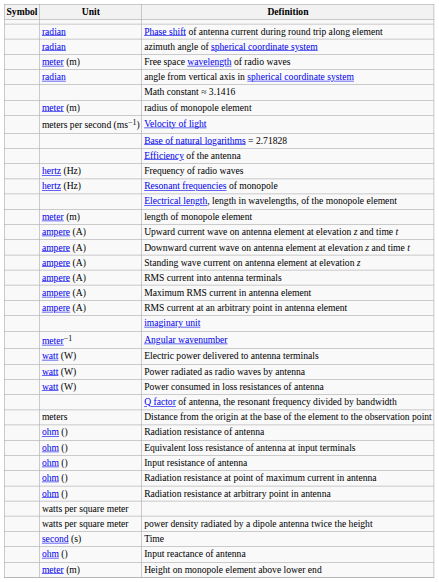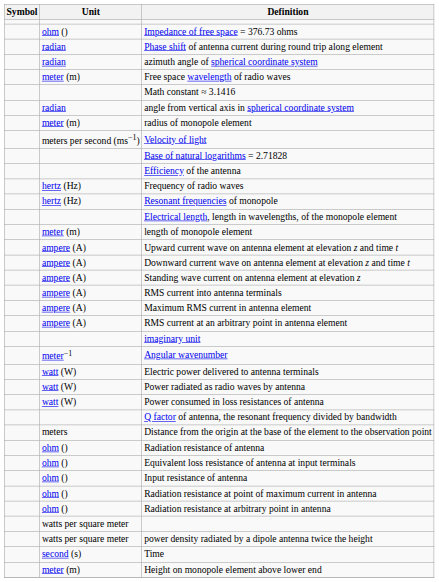 <table class="wikitable">
 <tr>
 <th>Symbol</th>
 <th>Unit</th>
 <th>Definition</th>
 </tr>
 <tr>
 <td align=center></td>
 <td></td>
 <td></td>
+</tr>
+<tr>
+<td align=center></td>
+<td><a href='#'>ohm</a> ()</td>
+<td><a href='#'>Impedance of free space</a> = 376.73 ohms</td>
 </tr>
 <tr>
 <td align=center></td>
 <td><a href='#'>radian</a></td>
 <td><a href='#'>Phase shift</a> of antenna current during round trip along element</td>
 </tr>
 <tr>
 <td align=center></td>
 <td><a href='#'>radian</a></td>
 <td>azimuth angle of <a href='#'>spherical coordinate system</a></td>
 </tr>
 <tr>
 <td align=center></td>
 <td><a href='#'>meter</a> (m)</td>
 <td>Free space <a href='#'>wavelength</a> of radio waves</td>
 </tr>
 <tr>
 <td align=center></td>
-<td><a href='#'>radian</a></td>
-<td>angle from vertical axis in <a href='#'>spherical coordinate system</a></td>
+<td></td>
+<td>Math constant ≈ 3.1416</td>
 </tr>
 <tr>
 <td align=center></td>
-<td></td>
-<td>Math constant ≈ 3.1416</td>
+<td><a href='#'>radian</a></td>
+<td>angle from vertical axis in <a href='#'>spherical coordinate system</a></td>
 </tr>
 <tr>
 <td align=center></td>
 <td><a href='#'>meter</a> (m)</td>
 <td>radius of monopole element</td>
 </tr>
 <tr>
 <td align=center></td>
 <td>meters per second (ms<sup>−1</sup>)</td>
 <td><a href='#'>Velocity of light</a></td>
 </tr>
 <tr>
 <td align=center></td>
 <td></td>
 <td><a href='#'>Base of natural logarithms</a> = 2.71828</td>
 </tr>
 <tr>
 <td align=center></td>
 <td></td>
 <td><a href='#'>Efficiency</a> of the antenna</td>
 </tr>
 <tr>
 <td align=center></td>
 <td><a href='#'>hertz</a> (Hz)</td>
 <td>Frequency of radio waves</td>
 </tr>
 <tr>
 <td align=center></td>
 <td><a href='#'>hertz</a> (Hz)</td>
 <td><a href='#'>Resonant frequencies</a> of monopole</td>
 </tr>
 <tr>
 <td align=center></td>
 <td></td>
 <td><a href='#'>Electrical length</a>, length in wavelengths, of the monopole element</td>
 </tr>
 <tr>
 <td align=center></td>
 <td><a href='#'>meter</a> (m)</td>
 <td>length of monopole element</td>
 </tr>
 <tr>
 <td align=center></td>
 <td><a href='#'>ampere</a> (A)</td>
 <td>Upward current wave on antenna element at elevation <em>z</em> and time <em>t</em></td>
 </tr>
 <tr>
 <td align=center></td>
 <td><a href='#'>ampere</a> (A)</td>
 <td>Downward current wave on antenna element at elevation <em>z</em> and time <em>t</em></td>
 </tr>
 <tr>
 <td align=center></td>
 <td><a href='#'>ampere</a> (A)</td>
 <td>Standing wave current on antenna element at elevation <em>z</em></td>
 </tr>
 <tr>
 <td align=center></td>
 <td><a href='#'>ampere</a> (A)</td>
 <td>RMS current into antenna terminals</td>
 </tr>
 <tr>
 <td align=center></td>
 <td><a href='#'>ampere</a> (A)</td>
 <td>Maximum RMS current in antenna element</td>
 </tr>
 <tr>
 <td align=center></td>
 <td><a href='#'>ampere</a> (A)</td>
 <td>RMS current at an arbitrary point in antenna element</td>
 </tr>
 <tr>
 <td align=center></td>
 <td></td>
 <td><a href='#'>imaginary unit</a></td>
 </tr>
 <tr>
 <td align=center></td>
 <td><a href='#'>meter</a><sup>−1</sup></td>
 <td><a href='#'>Angular wavenumber</a></td>
 </tr>
 <tr>
 <td align=center></td>
 <td><a href='#'>watt</a> (W)</td>
 <td>Electric power delivered to antenna terminals</td>
 </tr>
 <tr>
 <td align=center></td>
 <td><a href='#'>watt</a> (W)</td>
 <td>Power radiated as radio waves by antenna</td>
 </tr>
 <tr>
 <td align=center></td>
 <td><a href='#'>watt</a> (W)</td>
 <td>Power consumed in loss resistances of antenna</td>
 </tr>
 <tr>
 <td align=center></td>
 <td></td>
 <td><a href='#'>Q factor</a> of antenna, the resonant frequency divided by bandwidth</td>
 </tr>
 <tr>
 <td align=center></td>
 <td>meters</td>
 <td>Distance from the origin at the base of the element to the observation point</td>
 </tr>
 <tr>
 <td align=center></td>
 <td><a href='#'>ohm</a> ()</td>
 <td>Radiation resistance of antenna</td>
 </tr>
 <tr>
 <td align=center></td>
 <td><a href='#'>ohm</a> ()</td>
 <td>Equivalent loss resistance of antenna at input terminals</td>
 </tr>
 <tr>
 <td align=center></td>
 <td><a href='#'>ohm</a> ()</td>
 <td>Input resistance of antenna</td>
 </tr>
 <tr>
 <td align=center></td>
 <td><a href='#'>ohm</a> ()</td>
 <td>Radiation resistance at point of maximum current in antenna</td>
 </tr>
 <tr>
 <td align=center></td>
 <td><a href='#'>ohm</a> ()</td>
 <td>Radiation resistance at arbitrary point in antenna</td>
 </tr>
 <tr>
 <td align=center></td>
 <td>watts per square meter</td>
 <td></td>
 </tr>
 <tr>
 <td align=center></td>
 <td>watts per square meter</td>
 <td>power density radiated by a dipole antenna twice the height</td>
 </tr>
 <tr>
 <td align=center></td>
 <td><a href='#'>second</a> (s)</td>
 <td>Time</td>
 </tr>
 <tr>
 <td align=center></td>
-<td><a href='#'>ohm</a> ()</td>
-<td>Input reactance of antenna</td>
-</tr>
-<tr>
-<td align=center></td>
 <td><a href='#'>meter</a> (m)</td>
 <td>Height on monopole element above lower end</td>
 </tr>
 <tr>
 </tr>
 </table>
